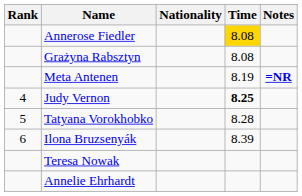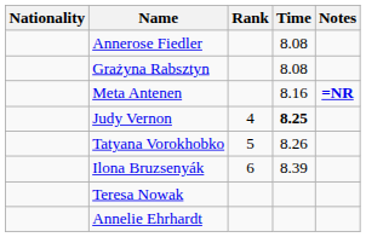 <table class="wikitable sortable" style="text-align:center">
 <tr>
+<th>Nationality</th>
+<th>Name</th>
 <th>Rank</th>
-<th>Name</th>
-<th>Nationality</th>
 <th>Time</th>
 <th>Notes</th>
 </tr>
 <tr>
+<td align=left></td>
+<td align="left"><a href='#'>Annerose Fiedler</a></td>
 <td></td>
-<td align="left"><a href='#'>Annerose Fiedler</a></td>
-<td align=left></td>
-<td style="background: gold;">8.08</td>
-<td></td>
-</tr>
-<tr>
-<td></td>
-<td align="left"><a href='#'>Grażyna Rabsztyn</a></td>
-<td align=left></td>
 <td>8.08</td>
 <td></td>
 </tr>
 <tr>
+<td align=left></td>
+<td align="left"><a href='#'>Grażyna Rabsztyn</a></td>
 <td></td>
+<td>8.08</td>
+<td></td>
+</tr>
+<tr>
+<td align=left></td>
 <td align="left"><a href='#'>Meta Antenen</a></td>
-<td align=left></td>
-<td>8.19</td>
+<td></td>
+<td>8.16</td>
 <td><strong><a href='#'>=NR</a></strong></td>
 </tr>
 <tr>
+<td align=left></td>
+<td align="left"><a href='#'>Judy Vernon</a></td>
 <td>4</td>
-<td align="left"><a href='#'>Judy Vernon</a></td>
-<td align=left></td>
 <td><strong>8.25</strong></td>
 <td></td>
 </tr>
 <tr>
+<td align=left></td>
+<td align="left"><a href='#'>Tatyana Vorokhobko</a></td>
 <td>5</td>
-<td align="left"><a href='#'>Tatyana Vorokhobko</a></td>
-<td align=left></td>
-<td>8.28</td>
+<td>8.26</td>
 <td></td>
 </tr>
 <tr>
+<td align=left></td>
+<td align="left"><a href='#'>Ilona Bruzsenyák</a></td>
 <td>6</td>
-<td align="left"><a href='#'>Ilona Bruzsenyák</a></td>
-<td align=left></td>
 <td>8.39</td>
 <td></td>
 </tr>
 <tr>
+<td align=left></td>
+<td align="left"><a href='#'>Teresa Nowak</a></td>
 <td></td>
-<td align="left"><a href='#'>Teresa Nowak</a></td>
-<td align=left></td>
 <td></td>
 <td></td>
 </tr>
 <tr>
+<td align=left></td>
+<td align="left"><a href='#'>Annelie Ehrhardt</a></td>
 <td></td>
-<td align="left"><a href='#'>Annelie Ehrhardt</a></td>
-<td align=left></td>
 <td></td>
 <td></td>
 </tr>
 </table>
